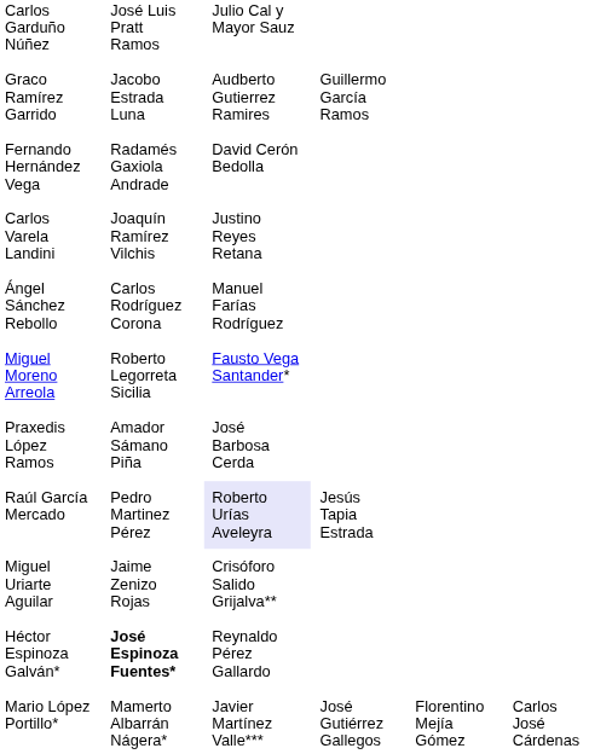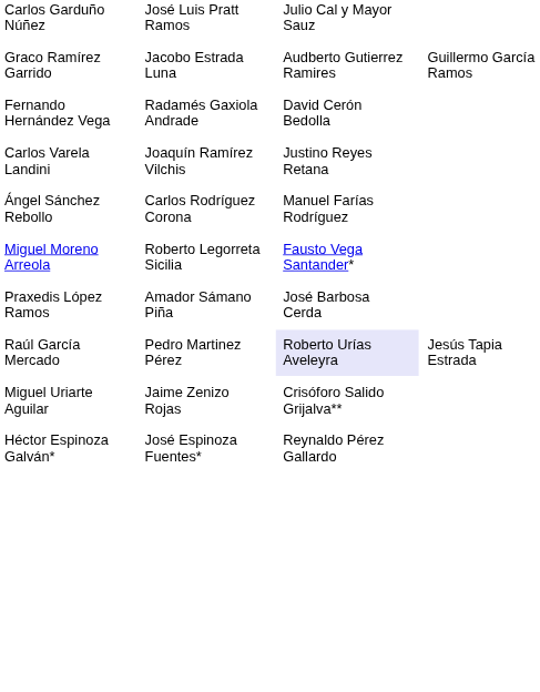 <table cellpadding=8>
 <tr>
 <td></td>
 </tr>
 <tr valign=top>
 <td>Carlos Garduño Núñez</td>
 <td>José Luis Pratt Ramos</td>
 <td>Julio Cal y Mayor Sauz</td>
 </tr>
 <tr valign=top>
 <td>Graco Ramírez Garrido</td>
 <td>Jacobo Estrada Luna</td>
 <td>Audberto Gutierrez Ramires</td>
 <td>Guillermo García Ramos</td>
 </tr>
 <tr valign=top>
 <td>Fernando Hernández Vega</td>
 <td>Radamés Gaxiola Andrade</td>
 <td>David Cerón Bedolla</td>
 </tr>
 <tr valign=top>
 <td>Carlos Varela Landini</td>
 <td>Joaquín Ramírez Vilchis</td>
 <td>Justino Reyes Retana</td>
 </tr>
 <tr valign=top>
 <td>Ángel Sánchez Rebollo</td>
 <td>Carlos Rodríguez Corona</td>
 <td>Manuel Farías Rodríguez</td>
 </tr>
 <tr valign=top>
 <td><a href='#'>Miguel Moreno Arreola</a></td>
 <td>Roberto Legorreta Sicilia</td>
 <td><a href='#'>Fausto Vega Santander</a>*</td>
 </tr>
 <tr valign=top>
 <td>Praxedis López Ramos</td>
 <td>Amador Sámano Piña</td>
 <td>José Barbosa Cerda</td>
 </tr>
 <tr valign=top>
 <td>Raúl García Mercado</td>
 <td>Pedro Martinez Pérez</td>
 <td style="background: lavender;">Roberto Urías Aveleyra</td>
 <td>Jesús Tapia Estrada</td>
 </tr>
 <tr valign=top>
 <td>Miguel Uriarte Aguilar</td>
 <td>Jaime Zenizo Rojas</td>
 <td>Crisóforo Salido Grijalva**</td>
 </tr>
 <tr valign=top>
 <td>Héctor Espinoza Galván*</td>
-<td><strong>José Espinoza Fuentes*</strong></td>
+<td>José Espinoza Fuentes*</td>
 <td>Reynaldo Pérez Gallardo</td>
-</tr>
-<tr valign=top>
-<td>Mario López Portillo*</td>
-<td>Mamerto Albarrán Nágera*</td>
-<td>Javier Martínez Valle***</td>
-<td>José Gutiérrez Gallegos</td>
-<td>Florentino Mejía Gómez</td>
-<td>Carlos José Cárdenas</td>
 </tr>
 <tr>
 </tr>
 </table>
